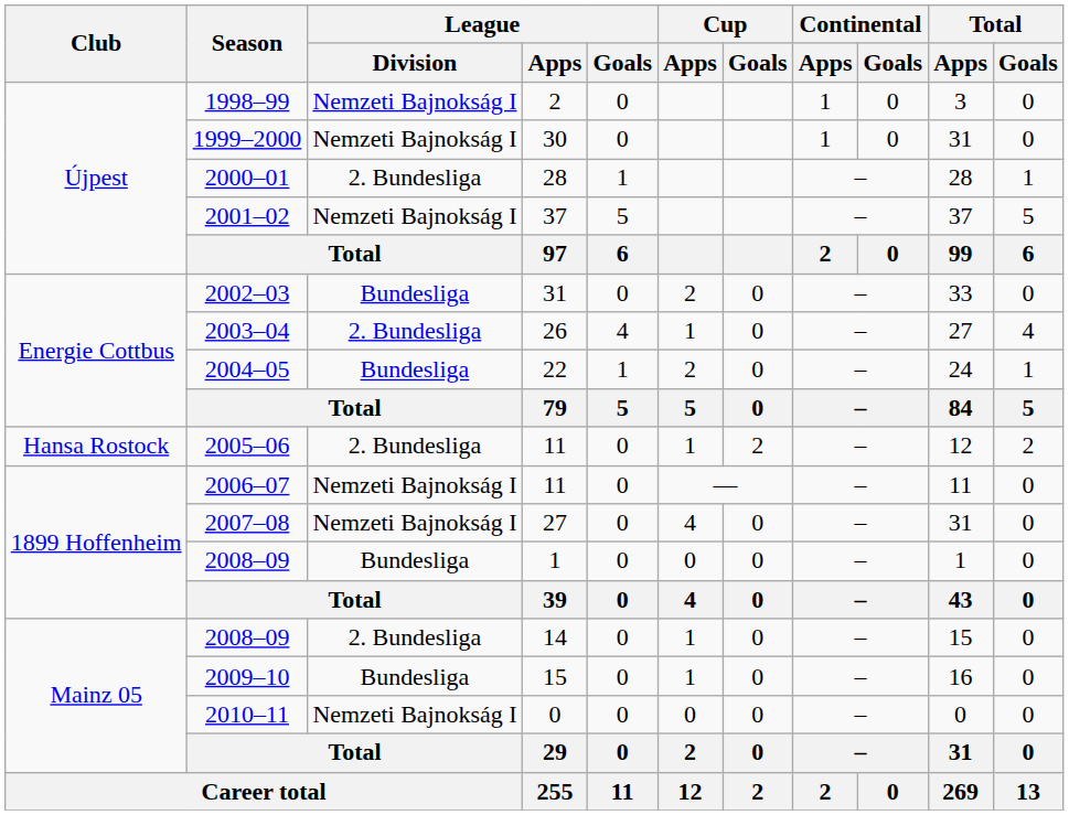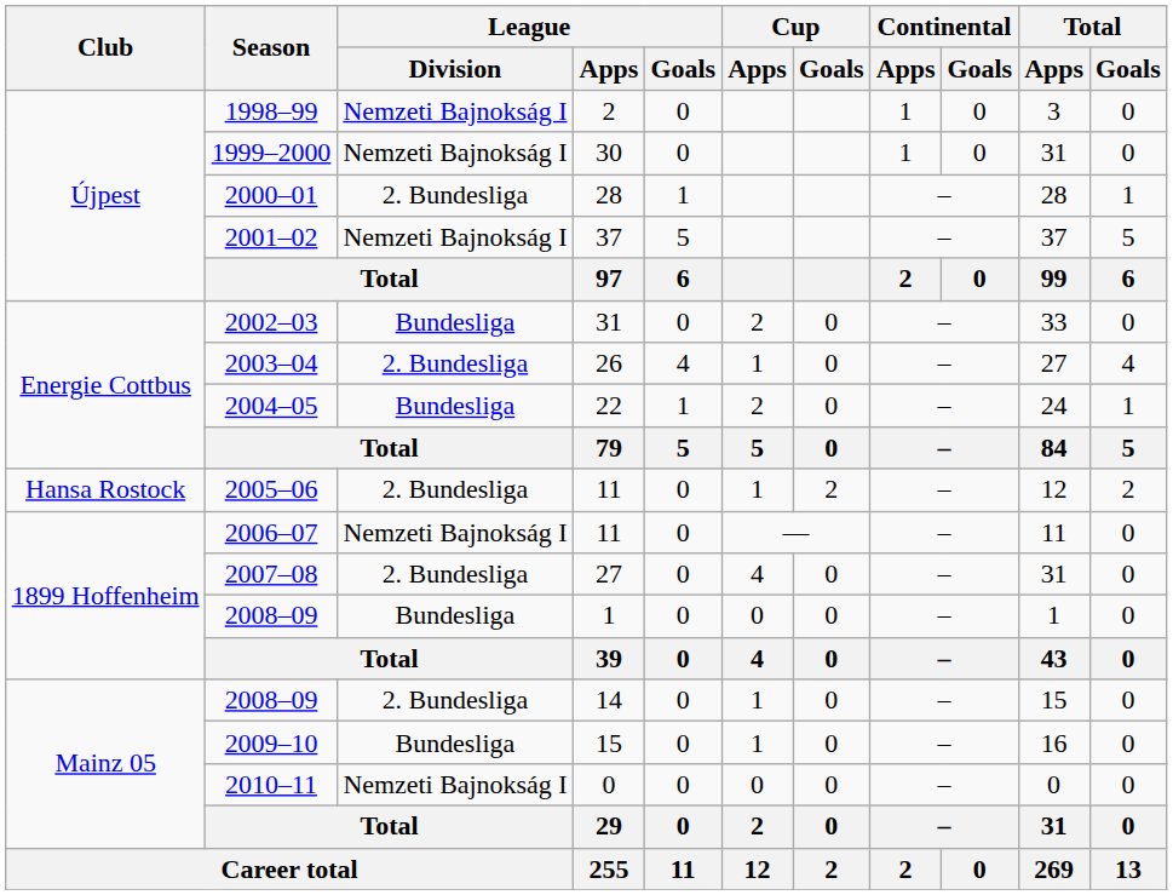 <table class="wikitable" style="text-align: center">
 <tr>
 <th rowspan="2">Club</th>
 <th rowspan="2">Season</th>
 <th colspan="3">League</th>
 <th colspan="2">Cup</th>
 <th colspan="2">Continental</th>
 <th colspan="2">Total</th>
 </tr>
 <tr>
 <th>Division</th>
 <th>Apps</th>
 <th>Goals</th>
 <th>Apps</th>
 <th>Goals</th>
 <th>Apps</th>
 <th>Goals</th>
 <th>Apps</th>
 <th>Goals</th>
 </tr>
 <tr>
 <td rowspan="5"><a href='#'>Újpest</a></td>
 <td><a href='#'>1998–99</a></td>
 <td><a href='#'>Nemzeti Bajnokság I</a></td>
 <td>2</td>
 <td>0</td>
 <td></td>
 <td></td>
 <td>1</td>
 <td>0</td>
 <td>3</td>
 <td>0</td>
 </tr>
 <tr>
 <td><a href='#'>1999–2000</a></td>
 <td>Nemzeti Bajnokság I</td>
 <td>30</td>
 <td>0</td>
 <td></td>
 <td></td>
 <td>1</td>
 <td>0</td>
 <td>31</td>
 <td>0</td>
 </tr>
 <tr>
 <td><a href='#'>2000–01</a></td>
 <td>2. Bundesliga</td>
 <td>28</td>
 <td>1</td>
 <td></td>
 <td></td>
 <td colspan="2">–</td>
 <td>28</td>
 <td>1</td>
 </tr>
 <tr>
 <td><a href='#'>2001–02</a></td>
 <td>Nemzeti Bajnokság I</td>
 <td>37</td>
 <td>5</td>
 <td></td>
 <td></td>
 <td colspan="2">–</td>
 <td>37</td>
 <td>5</td>
 </tr>
 <tr>
 <th colspan="2">Total</th>
 <th>97</th>
 <th>6</th>
 <th></th>
 <th></th>
 <th>2</th>
 <th>0</th>
 <th>99</th>
 <th>6</th>
 </tr>
 <tr>
 <td rowspan="4"><a href='#'>Energie Cottbus</a></td>
 <td><a href='#'>2002–03</a></td>
 <td><a href='#'>Bundesliga</a></td>
 <td>31</td>
 <td>0</td>
 <td>2</td>
 <td>0</td>
 <td colspan="2">–</td>
 <td>33</td>
 <td>0</td>
 </tr>
 <tr>
 <td><a href='#'>2003–04</a></td>
 <td><a href='#'>2. Bundesliga</a></td>
 <td>26</td>
 <td>4</td>
 <td>1</td>
 <td>0</td>
 <td colspan="2">–</td>
 <td>27</td>
 <td>4</td>
 </tr>
 <tr>
 <td><a href='#'>2004–05</a></td>
 <td><a href='#'>Bundesliga</a></td>
 <td>22</td>
 <td>1</td>
 <td>2</td>
 <td>0</td>
 <td colspan="2">–</td>
 <td>24</td>
 <td>1</td>
 </tr>
 <tr>
 <th colspan="2">Total</th>
 <th>79</th>
 <th>5</th>
 <th>5</th>
 <th>0</th>
 <th colspan="2">–</th>
 <th>84</th>
 <th>5</th>
 </tr>
 <tr>
 <td><a href='#'>Hansa Rostock</a></td>
 <td><a href='#'>2005–06</a></td>
 <td>2. Bundesliga</td>
 <td>11</td>
 <td>0</td>
 <td>1</td>
 <td>2</td>
 <td colspan="2">–</td>
 <td>12</td>
 <td>2</td>
 </tr>
 <tr>
 <td rowspan="4"><a href='#'>1899 Hoffenheim</a></td>
 <td><a href='#'>2006–07</a></td>
 <td>Nemzeti Bajnokság I</td>
 <td>11</td>
 <td>0</td>
 <td colspan="2">—</td>
 <td colspan="2">–</td>
 <td>11</td>
 <td>0</td>
 </tr>
 <tr>
 <td><a href='#'>2007–08</a></td>
-<td>Nemzeti Bajnokság I</td>
+<td>2. Bundesliga</td>
 <td>27</td>
 <td>0</td>
 <td>4</td>
 <td>0</td>
 <td colspan="2">–</td>
 <td>31</td>
 <td>0</td>
 </tr>
 <tr>
 <td><a href='#'>2008–09</a></td>
 <td>Bundesliga</td>
 <td>1</td>
 <td>0</td>
 <td>0</td>
 <td>0</td>
 <td colspan="2">–</td>
 <td>1</td>
 <td>0</td>
 </tr>
 <tr>
 <th colspan="2">Total</th>
 <th>39</th>
 <th>0</th>
 <th>4</th>
 <th>0</th>
 <th colspan="2">–</th>
 <th>43</th>
 <th>0</th>
 </tr>
 <tr>
 <td rowspan="4"><a href='#'>Mainz 05</a></td>
 <td><a href='#'>2008–09</a></td>
 <td>2. Bundesliga</td>
 <td>14</td>
 <td>0</td>
 <td>1</td>
 <td>0</td>
 <td colspan="2">–</td>
 <td>15</td>
 <td>0</td>
 </tr>
 <tr>
 <td><a href='#'>2009–10</a></td>
 <td>Bundesliga</td>
 <td>15</td>
 <td>0</td>
 <td>1</td>
 <td>0</td>
 <td colspan="2">–</td>
 <td>16</td>
 <td>0</td>
 </tr>
 <tr>
 <td><a href='#'>2010–11</a></td>
 <td>Nemzeti Bajnokság I</td>
 <td>0</td>
 <td>0</td>
 <td>0</td>
 <td>0</td>
 <td colspan="2">–</td>
 <td>0</td>
 <td>0</td>
 </tr>
 <tr>
 <th colspan="2">Total</th>
 <th>29</th>
 <th>0</th>
 <th>2</th>
 <th>0</th>
 <th colspan="2">–</th>
 <th>31</th>
 <th>0</th>
 </tr>
 <tr>
 <th colspan="3">Career total</th>
 <th>255</th>
 <th>11</th>
 <th>12</th>
 <th>2</th>
 <th>2</th>
 <th>0</th>
 <th>269</th>
 <th>13</th>
 </tr>
 </table>
